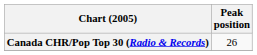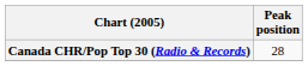 <table class="wikitable sortable plainrowheaders" style="text-align:center">
 <tr>
 <th scope="col">Chart (2005)</th>
 <th scope="col">Peak<br>position</th>
 </tr>
 <tr>
 <th scope="row">Canada CHR/Pop Top 30 (<em><a href='#'>Radio & Records</a></em>)</th>
-<td>26</td>
+<td>28</td>
 </tr>
 <tr>
 </tr>
 <tr>
 </tr>
 <tr>
 </tr>
 <tr>
 </tr>
 <tr>
 </tr>
 </table>
